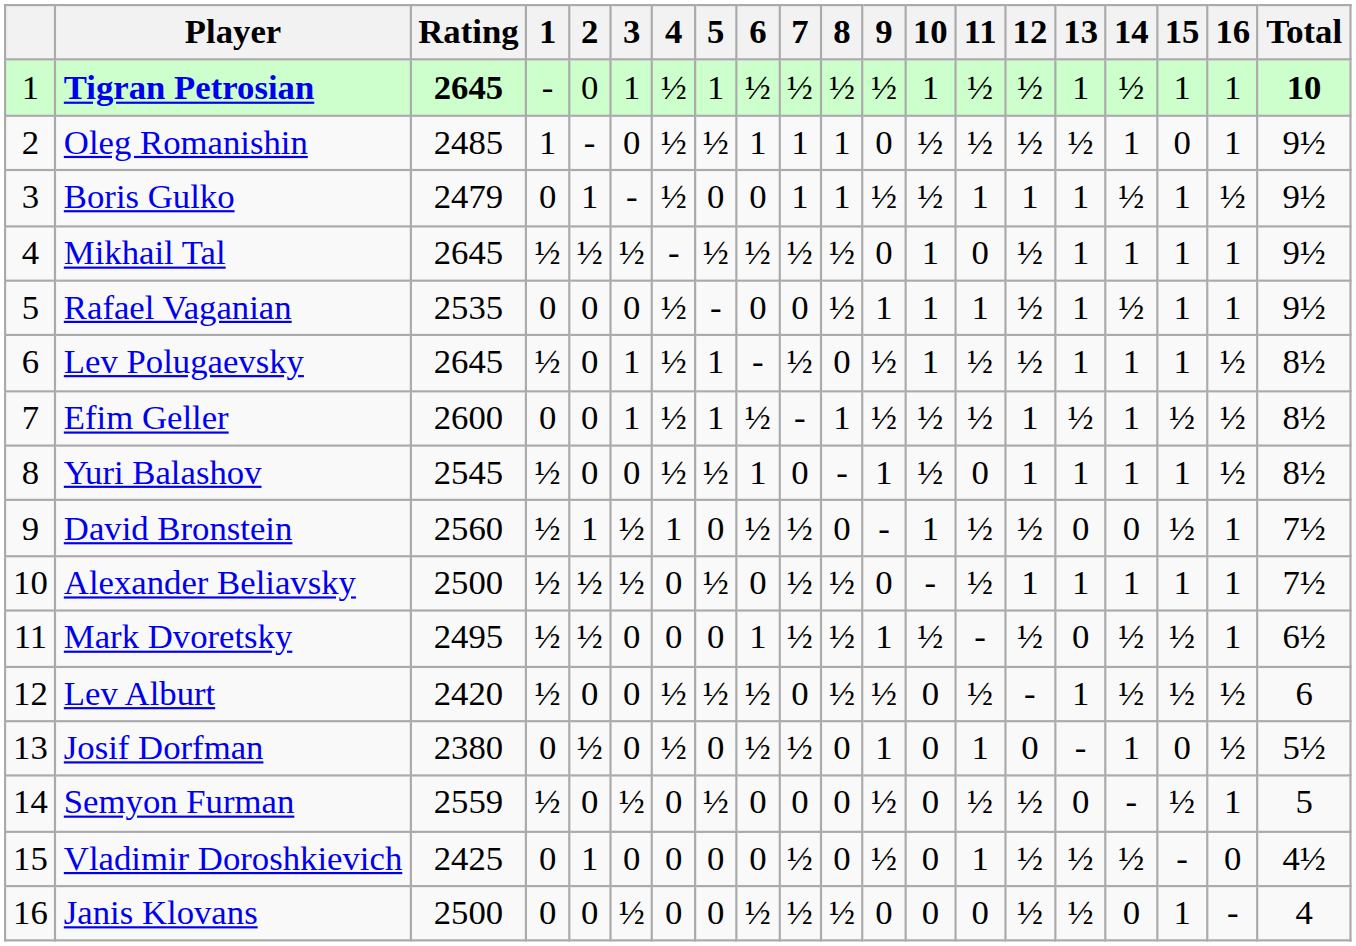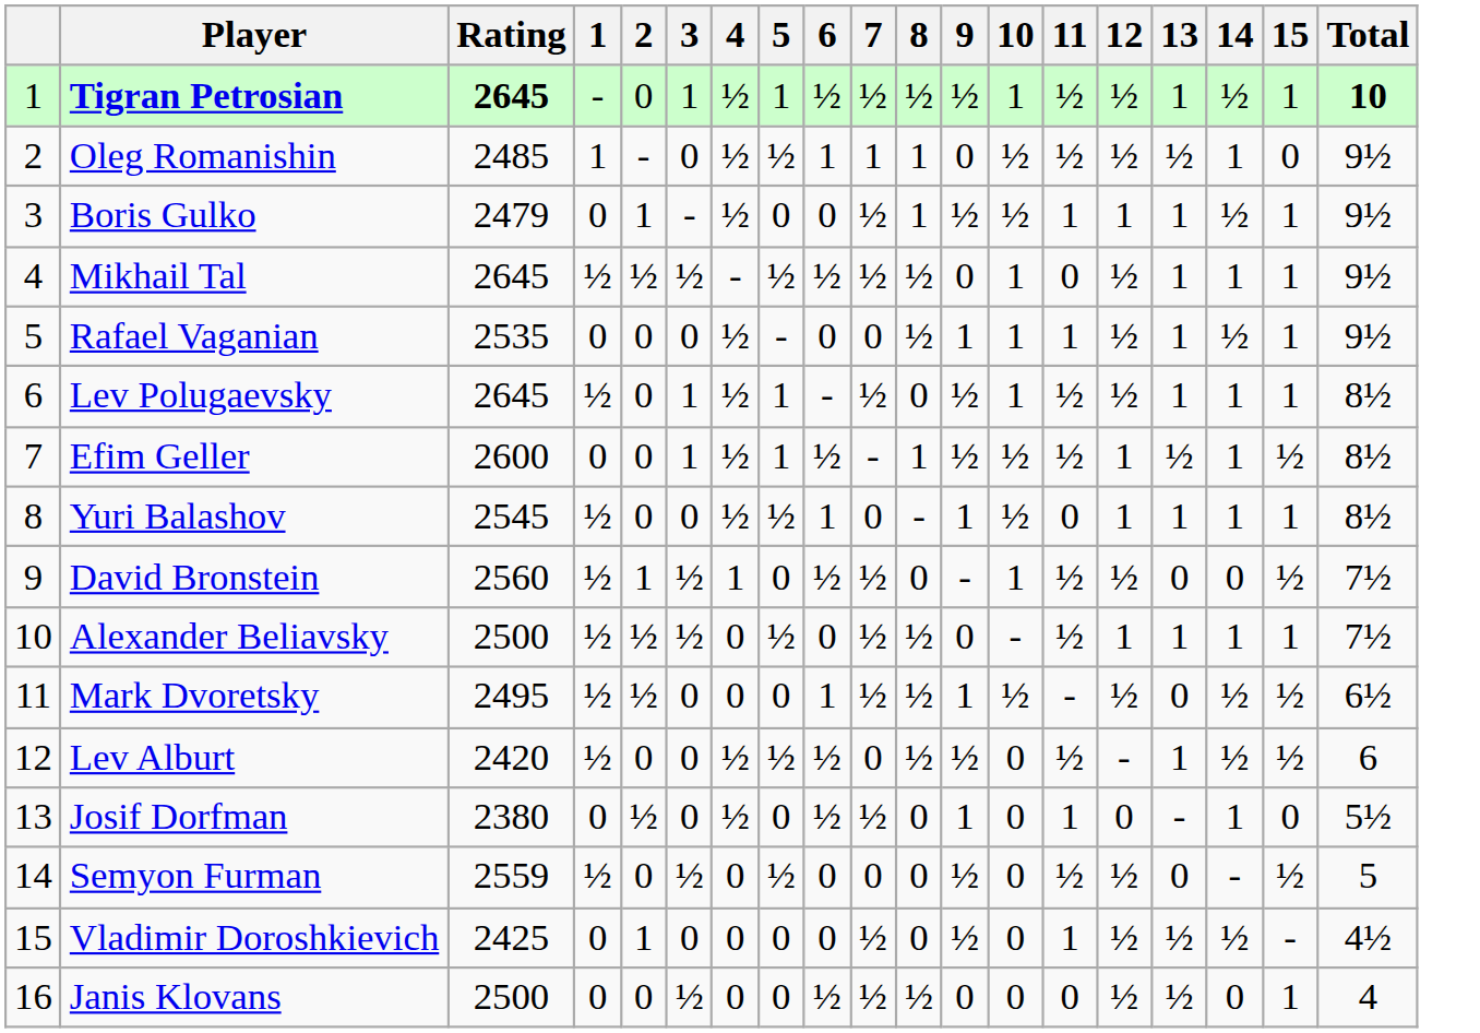 <table class="wikitable" border="1">
 <tr>
 <th></th>
 <th>Player</th>
 <th>Rating</th>
 <th>1</th>
 <th>2</th>
 <th>3</th>
 <th>4</th>
 <th>5</th>
 <th>6</th>
 <th>7</th>
 <th>8</th>
 <th>9</th>
 <th>10</th>
 <th>11</th>
 <th>12</th>
 <th>13</th>
 <th>14</th>
 <th>15</th>
-<th>16</th>
 <th>Total</th>
 </tr>
 <tr align=center style="background:#ccffcc;">
 <td>1</td>
 <td align=left> <strong><a href='#'>Tigran Petrosian</a></strong></td>
 <td><strong>2645</strong></td>
 <td>-</td>
 <td>0</td>
 <td>1</td>
 <td>½</td>
 <td>1</td>
 <td>½</td>
 <td>½</td>
 <td>½</td>
 <td>½</td>
 <td>1</td>
 <td>½</td>
 <td>½</td>
 <td>1</td>
 <td>½</td>
-<td>1</td>
 <td>1</td>
 <td align=center><strong>10</strong></td>
 </tr>
 <tr align=center>
 <td>2</td>
 <td align=left> <a href='#'>Oleg Romanishin</a></td>
 <td>2485</td>
 <td>1</td>
 <td>-</td>
 <td>0</td>
 <td>½</td>
 <td>½</td>
 <td>1</td>
 <td>1</td>
 <td>1</td>
 <td>0</td>
 <td>½</td>
 <td>½</td>
 <td>½</td>
 <td>½</td>
 <td>1</td>
 <td>0</td>
-<td>1</td>
 <td align=center>9½</td>
 </tr>
 <tr align=center>
 <td>3</td>
 <td align=left> <a href='#'>Boris Gulko</a></td>
 <td>2479</td>
 <td>0</td>
 <td>1</td>
 <td>-</td>
 <td>½</td>
 <td>0</td>
 <td>0</td>
-<td>1</td>
+<td>½</td>
 <td>1</td>
 <td>½</td>
 <td>½</td>
 <td>1</td>
 <td>1</td>
 <td>1</td>
 <td>½</td>
 <td>1</td>
-<td>½</td>
 <td align=center>9½</td>
 </tr>
 <tr align=center>
 <td>4</td>
 <td align=left> <a href='#'>Mikhail Tal</a></td>
 <td>2645</td>
 <td>½</td>
 <td>½</td>
 <td>½</td>
 <td>-</td>
 <td>½</td>
 <td>½</td>
 <td>½</td>
 <td>½</td>
 <td>0</td>
 <td>1</td>
 <td>0</td>
 <td>½</td>
-<td>1</td>
 <td>1</td>
 <td>1</td>
 <td>1</td>
 <td align=center>9½</td>
 </tr>
 <tr align=center>
 <td>5</td>
 <td align=left> <a href='#'>Rafael Vaganian</a></td>
 <td>2535</td>
 <td>0</td>
 <td>0</td>
 <td>0</td>
 <td>½</td>
 <td>-</td>
 <td>0</td>
 <td>0</td>
 <td>½</td>
 <td>1</td>
 <td>1</td>
 <td>1</td>
 <td>½</td>
 <td>1</td>
 <td>½</td>
 <td>1</td>
-<td>1</td>
 <td align=center>9½</td>
 </tr>
 <tr align=center>
 <td>6</td>
 <td align=left> <a href='#'>Lev Polugaevsky</a></td>
 <td>2645</td>
 <td>½</td>
 <td>0</td>
 <td>1</td>
 <td>½</td>
 <td>1</td>
 <td>-</td>
 <td>½</td>
 <td>0</td>
 <td>½</td>
 <td>1</td>
 <td>½</td>
 <td>½</td>
 <td>1</td>
 <td>1</td>
 <td>1</td>
-<td>½</td>
 <td align=center>8½</td>
 </tr>
 <tr align=center>
 <td>7</td>
 <td align=left> <a href='#'>Efim Geller</a></td>
 <td>2600</td>
 <td>0</td>
 <td>0</td>
 <td>1</td>
 <td>½</td>
 <td>1</td>
 <td>½</td>
 <td>-</td>
 <td>1</td>
 <td>½</td>
 <td>½</td>
 <td>½</td>
 <td>1</td>
 <td>½</td>
 <td>1</td>
-<td>½</td>
 <td>½</td>
 <td align=center>8½</td>
 </tr>
 <tr align=center>
 <td>8</td>
 <td align=left> <a href='#'>Yuri Balashov</a></td>
 <td>2545</td>
 <td>½</td>
 <td>0</td>
 <td>0</td>
 <td>½</td>
 <td>½</td>
 <td>1</td>
 <td>0</td>
 <td>-</td>
 <td>1</td>
 <td>½</td>
 <td>0</td>
 <td>1</td>
 <td>1</td>
 <td>1</td>
 <td>1</td>
-<td>½</td>
 <td align=center>8½</td>
 </tr>
 <tr align=center>
 <td>9</td>
 <td align=left> <a href='#'>David Bronstein</a></td>
 <td>2560</td>
 <td>½</td>
 <td>1</td>
 <td>½</td>
 <td>1</td>
 <td>0</td>
 <td>½</td>
 <td>½</td>
 <td>0</td>
 <td>-</td>
 <td>1</td>
 <td>½</td>
 <td>½</td>
 <td>0</td>
 <td>0</td>
 <td>½</td>
-<td>1</td>
 <td align=center>7½</td>
 </tr>
 <tr align=center>
 <td>10</td>
 <td align=left> <a href='#'>Alexander Beliavsky</a></td>
 <td>2500</td>
 <td>½</td>
 <td>½</td>
 <td>½</td>
 <td>0</td>
 <td>½</td>
 <td>0</td>
 <td>½</td>
 <td>½</td>
 <td>0</td>
 <td>-</td>
 <td>½</td>
-<td>1</td>
 <td>1</td>
 <td>1</td>
 <td>1</td>
 <td>1</td>
 <td align=center>7½</td>
 </tr>
 <tr align=center>
 <td>11</td>
 <td align=left> <a href='#'>Mark Dvoretsky</a></td>
 <td>2495</td>
 <td>½</td>
 <td>½</td>
 <td>0</td>
 <td>0</td>
 <td>0</td>
 <td>1</td>
 <td>½</td>
 <td>½</td>
 <td>1</td>
 <td>½</td>
 <td>-</td>
 <td>½</td>
 <td>0</td>
 <td>½</td>
 <td>½</td>
-<td>1</td>
 <td align=center>6½</td>
 </tr>
 <tr align=center>
 <td>12</td>
 <td align=left> <a href='#'>Lev Alburt</a></td>
 <td>2420</td>
 <td>½</td>
 <td>0</td>
 <td>0</td>
 <td>½</td>
 <td>½</td>
 <td>½</td>
 <td>0</td>
 <td>½</td>
 <td>½</td>
 <td>0</td>
 <td>½</td>
 <td>-</td>
 <td>1</td>
-<td>½</td>
 <td>½</td>
 <td>½</td>
 <td align=center>6</td>
 </tr>
 <tr align=center>
 <td>13</td>
 <td align=left> <a href='#'>Josif Dorfman</a></td>
 <td>2380</td>
 <td>0</td>
 <td>½</td>
 <td>0</td>
 <td>½</td>
 <td>0</td>
 <td>½</td>
 <td>½</td>
 <td>0</td>
 <td>1</td>
 <td>0</td>
 <td>1</td>
 <td>0</td>
 <td>-</td>
 <td>1</td>
 <td>0</td>
-<td>½</td>
 <td align=center>5½</td>
 </tr>
 <tr align=center>
 <td>14</td>
 <td align=left> <a href='#'>Semyon Furman</a></td>
 <td>2559</td>
 <td>½</td>
 <td>0</td>
 <td>½</td>
 <td>0</td>
 <td>½</td>
 <td>0</td>
 <td>0</td>
 <td>0</td>
 <td>½</td>
 <td>0</td>
 <td>½</td>
 <td>½</td>
 <td>0</td>
 <td>-</td>
 <td>½</td>
-<td>1</td>
 <td align=center>5</td>
 </tr>
 <tr align=center>
 <td>15</td>
 <td align=left> <a href='#'>Vladimir Doroshkievich</a></td>
 <td>2425</td>
 <td>0</td>
 <td>1</td>
 <td>0</td>
 <td>0</td>
 <td>0</td>
 <td>0</td>
 <td>½</td>
 <td>0</td>
 <td>½</td>
 <td>0</td>
 <td>1</td>
 <td>½</td>
 <td>½</td>
 <td>½</td>
 <td>-</td>
-<td>0</td>
 <td align=center>4½</td>
 </tr>
 <tr align=center>
 <td>16</td>
 <td align=left> <a href='#'>Janis Klovans</a></td>
 <td>2500</td>
 <td>0</td>
 <td>0</td>
 <td>½</td>
 <td>0</td>
 <td>0</td>
 <td>½</td>
 <td>½</td>
 <td>½</td>
 <td>0</td>
 <td>0</td>
 <td>0</td>
 <td>½</td>
 <td>½</td>
 <td>0</td>
 <td>1</td>
-<td>-</td>
 <td align=center>4</td>
 </tr>
 </table>
